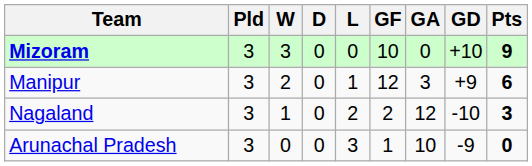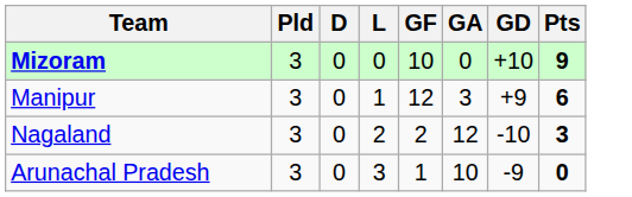 <table class="wikitable" style="text-align: center;">
 <tr>
 <th width="175">Team</th>
 <th width="20">Pld</th>
-<th width="20">W</th>
 <th width="20">D</th>
 <th width="20">L</th>
 <th width="20">GF</th>
 <th width="20">GA</th>
 <th width="20">GD</th>
 <th width="20">Pts</th>
 </tr>
 <tr bgcolor=#ccffcc>
 <td align=left><strong><a href='#'>Mizoram</a></strong></td>
-<td>3</td>
 <td>3</td>
 <td>0</td>
 <td>0</td>
 <td>10</td>
 <td>0</td>
 <td>+10</td>
 <td><strong>9</strong></td>
 </tr>
 <tr>
 <td align=left><a href='#'>Manipur</a></td>
 <td>3</td>
-<td>2</td>
 <td>0</td>
 <td>1</td>
 <td>12</td>
 <td>3</td>
 <td>+9</td>
 <td><strong>6</strong></td>
 </tr>
 <tr>
 <td align=left><a href='#'>Nagaland</a></td>
 <td>3</td>
-<td>1</td>
 <td>0</td>
 <td>2</td>
 <td>2</td>
 <td>12</td>
 <td>-10</td>
 <td><strong>3</strong></td>
 </tr>
 <tr>
 <td align=left><a href='#'>Arunachal Pradesh</a></td>
 <td>3</td>
 <td>0</td>
-<td>0</td>
 <td>3</td>
 <td>1</td>
 <td>10</td>
 <td>-9</td>
 <td><strong>0</strong></td>
 </tr>
 </table>
